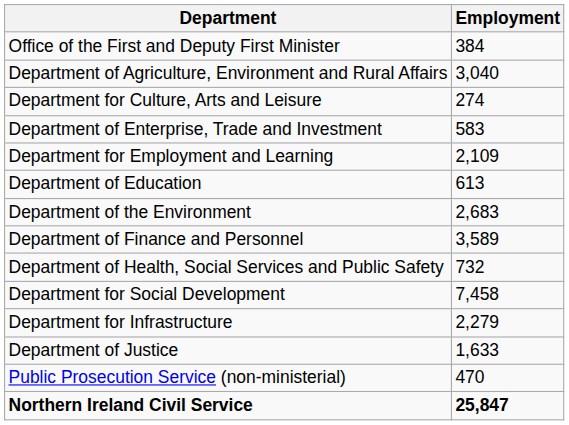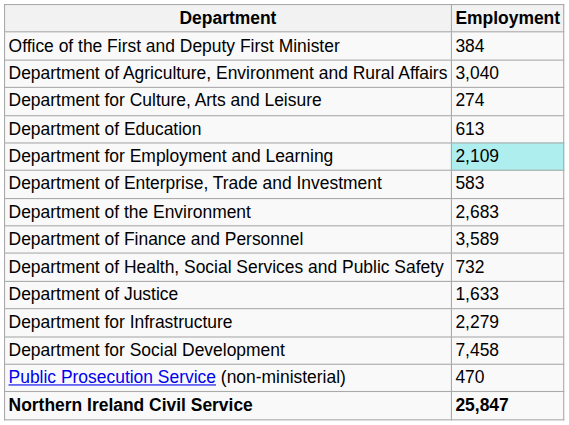 <table class="wikitable">
 <tr>
 <th>Department</th>
 <th>Employment</th>
 </tr>
 <tr>
 <td>Office of the First and Deputy First Minister</td>
 <td>384</td>
 </tr>
 <tr>
 <td>Department of Agriculture, Environment and Rural Affairs</td>
 <td>3,040</td>
 </tr>
 <tr>
 <td>Department for Culture, Arts and Leisure</td>
 <td>274</td>
 </tr>
 <tr>
-<td>Department of Enterprise, Trade and Investment</td>
-<td>583</td>
+<td>Department of Education</td>
+<td>613</td>
 </tr>
 <tr>
 <td>Department for Employment and Learning</td>
-<td>2,109</td>
+<td style="background: paleturquoise;">2,109</td>
 </tr>
 <tr>
-<td>Department of Education</td>
-<td>613</td>
+<td>Department of Enterprise, Trade and Investment</td>
+<td>583</td>
 </tr>
 <tr>
 <td>Department of the Environment</td>
 <td>2,683</td>
 </tr>
 <tr>
 <td>Department of Finance and Personnel</td>
 <td>3,589</td>
 </tr>
 <tr>
 <td>Department of Health, Social Services and Public Safety</td>
 <td>732</td>
 </tr>
 <tr>
-<td>Department for Social Development</td>
-<td>7,458</td>
+<td>Department of Justice</td>
+<td>1,633</td>
 </tr>
 <tr>
 <td>Department for Infrastructure</td>
 <td>2,279</td>
 </tr>
 <tr>
-<td>Department of Justice</td>
-<td>1,633</td>
+<td>Department for Social Development</td>
+<td>7,458</td>
 </tr>
 <tr>
 <td><a href='#'>Public Prosecution Service</a> (non-ministerial)</td>
 <td>470</td>
 </tr>
 <tr>
 <td><strong>Northern Ireland Civil Service</strong></td>
 <td><strong>25,847</strong></td>
 </tr>
 </table>
